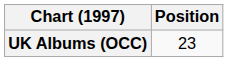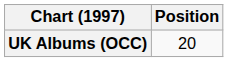 <table class="wikitable plainrowheaders" style="text-align:center">
 <tr>
 <th scope="col">Chart (1997)</th>
 <th scope="col">Position</th>
 </tr>
 <tr>
 <th scope="row">UK Albums (OCC)</th>
-<td>23</td>
+<td>20</td>
 </tr>
 </table>
